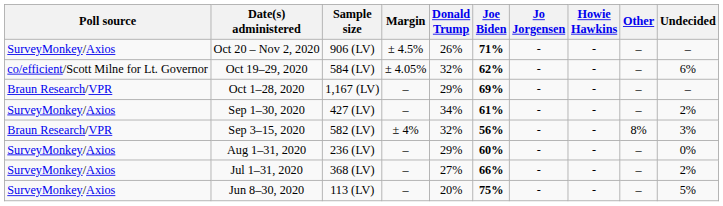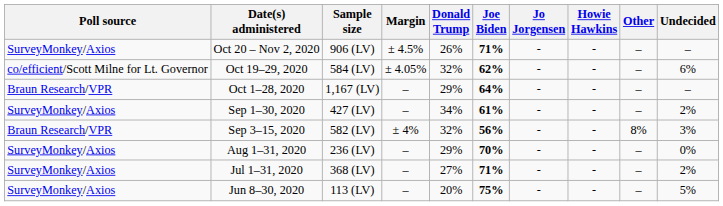 <table class="wikitable sortable" style="text-align:center;font-size:90%;line-height:17px">
 <tr>
 <th>Poll source</th>
 <th>Date(s)<br>administered</th>
 <th>Sample<br>size</th>
 <th>Margin<br></th>
 <th class="unsortable"><a href='#'>Donald<br>Trump</a><br><small></small></th>
 <th class="unsortable"><a href='#'>Joe<br>Biden</a><br><small></small></th>
 <th class="unsortable"><a href='#'>Jo<br>Jorgensen</a><br><small></small></th>
 <th class="unsortable"><a href='#'>Howie<br>Hawkins</a><br><small></small></th>
 <th class="unsortable"><a href='#'>Other</a></th>
 <th class="unsortable">Undecided</th>
 </tr>
 <tr>
 <td style="text-align:left;"><a href='#'>SurveyMonkey</a>/<a href='#'>Axios</a></td>
 <td>Oct 20 – Nov 2, 2020</td>
 <td>906 (LV)</td>
 <td>± 4.5%</td>
 <td>26%</td>
 <td><strong>71%</strong></td>
 <td>-</td>
 <td>-</td>
 <td>–</td>
 <td>–</td>
 </tr>
 <tr>
 <td style="text-align:left;"><a href='#'>co/efficient</a>/Scott Milne for Lt. Governor</td>
 <td>Oct 19–29, 2020</td>
 <td>584 (LV)</td>
 <td>± 4.05%</td>
 <td>32%</td>
 <td><strong>62%</strong></td>
 <td>-</td>
 <td>-</td>
 <td>–</td>
 <td>6%</td>
 </tr>
 <tr>
 <td style="text-align:left;"><a href='#'>Braun Research</a>/<a href='#'>VPR</a></td>
 <td>Oct 1–28, 2020</td>
 <td>1,167 (LV)</td>
 <td>–</td>
 <td>29%</td>
-<td><strong>69%</strong></td>
+<td><strong>64%</strong></td>
 <td>-</td>
 <td>-</td>
 <td>–</td>
 <td>–</td>
 </tr>
 <tr>
 <td style="text-align:left;"><a href='#'>SurveyMonkey</a>/<a href='#'>Axios</a></td>
 <td>Sep 1–30, 2020</td>
 <td>427 (LV)</td>
 <td>–</td>
 <td>34%</td>
 <td><strong>61%</strong></td>
 <td>-</td>
 <td>-</td>
 <td>–</td>
 <td>2%</td>
 </tr>
 <tr>
 <td style="text-align:left;"><a href='#'>Braun Research</a>/<a href='#'>VPR</a></td>
 <td>Sep 3–15, 2020</td>
 <td>582 (LV)</td>
 <td>± 4%</td>
 <td>32%</td>
 <td><strong>56%</strong></td>
 <td>-</td>
 <td>-</td>
 <td>8%</td>
 <td>3%</td>
 </tr>
 <tr>
 <td style="text-align:left;"><a href='#'>SurveyMonkey</a>/<a href='#'>Axios</a></td>
 <td>Aug 1–31, 2020</td>
 <td>236 (LV)</td>
 <td>–</td>
 <td>29%</td>
-<td><strong>60%</strong></td>
+<td><strong>70%</strong></td>
 <td>-</td>
 <td>-</td>
 <td>–</td>
 <td>0%</td>
 </tr>
 <tr>
 <td style="text-align:left;"><a href='#'>SurveyMonkey</a>/<a href='#'>Axios</a></td>
 <td>Jul 1–31, 2020</td>
 <td>368 (LV)</td>
 <td>–</td>
 <td>27%</td>
-<td><strong>66%</strong></td>
+<td><strong>71%</strong></td>
 <td>-</td>
 <td>-</td>
 <td>–</td>
 <td>2%</td>
 </tr>
 <tr>
 <td style="text-align:left;"><a href='#'>SurveyMonkey</a>/<a href='#'>Axios</a></td>
 <td>Jun 8–30, 2020</td>
 <td>113 (LV)</td>
 <td>–</td>
 <td>20%</td>
 <td><strong>75%</strong></td>
 <td>-</td>
 <td>-</td>
 <td>–</td>
 <td>5%</td>
 </tr>
 </table>
